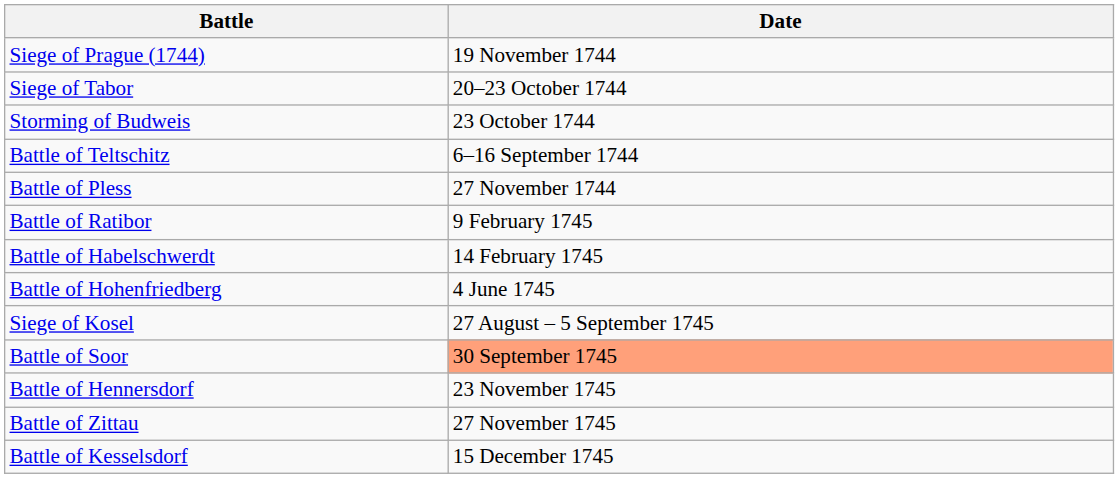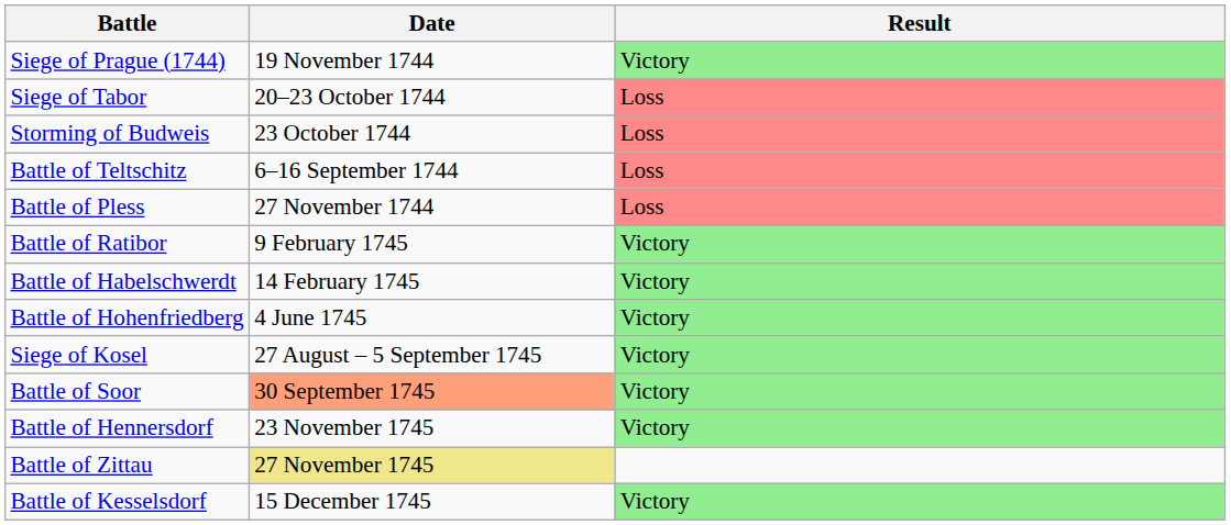 <table class="wikitable">
 <tr>
 <th>Battle</th>
 <th>Date</th>
+<th>Result</th>
 </tr>
 <tr>
 <td width="20%"><a href='#'>Siege of Prague (1744)</a></td>
 <td>19 November 1744</td>
+<td width="50%" style="background:lightgreen">Victory</td>
 </tr>
 <tr>
 <td><a href='#'>Siege of Tabor</a></td>
 <td>20–23 October 1744</td>
+<td style="background:#F88">Loss</td>
 </tr>
 <tr>
 <td><a href='#'>Storming of Budweis</a></td>
 <td>23 October 1744</td>
+<td style="background:#F88">Loss</td>
 </tr>
 <tr>
 <td><a href='#'>Battle of Teltschitz</a></td>
 <td width="30%">6–16 September 1744</td>
+<td style="background:#F88">Loss</td>
 </tr>
 <tr>
 <td><a href='#'>Battle of Pless</a></td>
 <td>27 November 1744</td>
+<td style="background:#F88">Loss</td>
 </tr>
 <tr>
 <td><a href='#'>Battle of Ratibor</a></td>
 <td>9 February 1745</td>
+<td style="background:lightgreen">Victory</td>
 </tr>
 <tr>
 <td><a href='#'>Battle of Habelschwerdt</a></td>
 <td>14 February 1745</td>
+<td style="background:lightgreen">Victory</td>
 </tr>
 <tr>
 <td><a href='#'>Battle of Hohenfriedberg</a></td>
 <td>4 June 1745</td>
+<td style="background:lightgreen">Victory</td>
 </tr>
 <tr>
 <td><a href='#'>Siege of Kosel</a></td>
 <td>27 August – 5 September 1745</td>
+<td style="background:lightgreen">Victory</td>
 </tr>
 <tr>
 <td><a href='#'>Battle of Soor</a></td>
 <td style="background: lightsalmon;">30 September 1745</td>
+<td style="background:lightgreen">Victory</td>
 </tr>
 <tr>
 <td><a href='#'>Battle of Hennersdorf</a></td>
 <td>23 November 1745</td>
+<td style="background:lightgreen">Victory</td>
 </tr>
 <tr>
 <td><a href='#'>Battle of Zittau</a></td>
-<td>27 November 1745</td>
+<td style="background: khaki;">27 November 1745</td>
+<td></td>
 </tr>
 <tr>
 <td><a href='#'>Battle of Kesselsdorf</a></td>
 <td>15 December 1745</td>
+<td style="background:lightgreen">Victory</td>
 </tr>
 </table>
